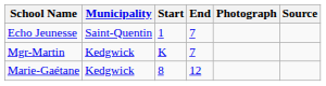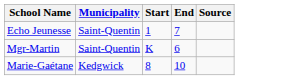 <table class="wikitable sortable">
 <tr>
 <th>School Name</th>
 <th><a href='#'>Municipality</a></th>
 <th>Start</th>
 <th>End</th>
-<th>Photograph</th>
 <th>Source</th>
 </tr>
 <tr>
 <td><a href='#'>Echo Jeunesse</a></td>
 <td><a href='#'>Saint-Quentin</a></td>
 <td><a href='#'>1</a></td>
 <td><a href='#'>7</a></td>
 <td></td>
-<td></td>
 </tr>
 <tr>
 <td><a href='#'>Mgr-Martin</a></td>
-<td><a href='#'>Kedgwick</a></td>
+<td><a href='#'>Saint-Quentin</a></td>
 <td><a href='#'>K</a></td>
-<td><a href='#'>7</a></td>
-<td></td>
+<td><a href='#'>6</a></td>
 <td></td>
 </tr>
 <tr>
 <td><a href='#'>Marie-Gaétane</a></td>
 <td><a href='#'>Kedgwick</a></td>
 <td><a href='#'>8</a></td>
-<td><a href='#'>12</a></td>
-<td></td>
+<td><a href='#'>10</a></td>
 <td></td>
 </tr>
 </table>
